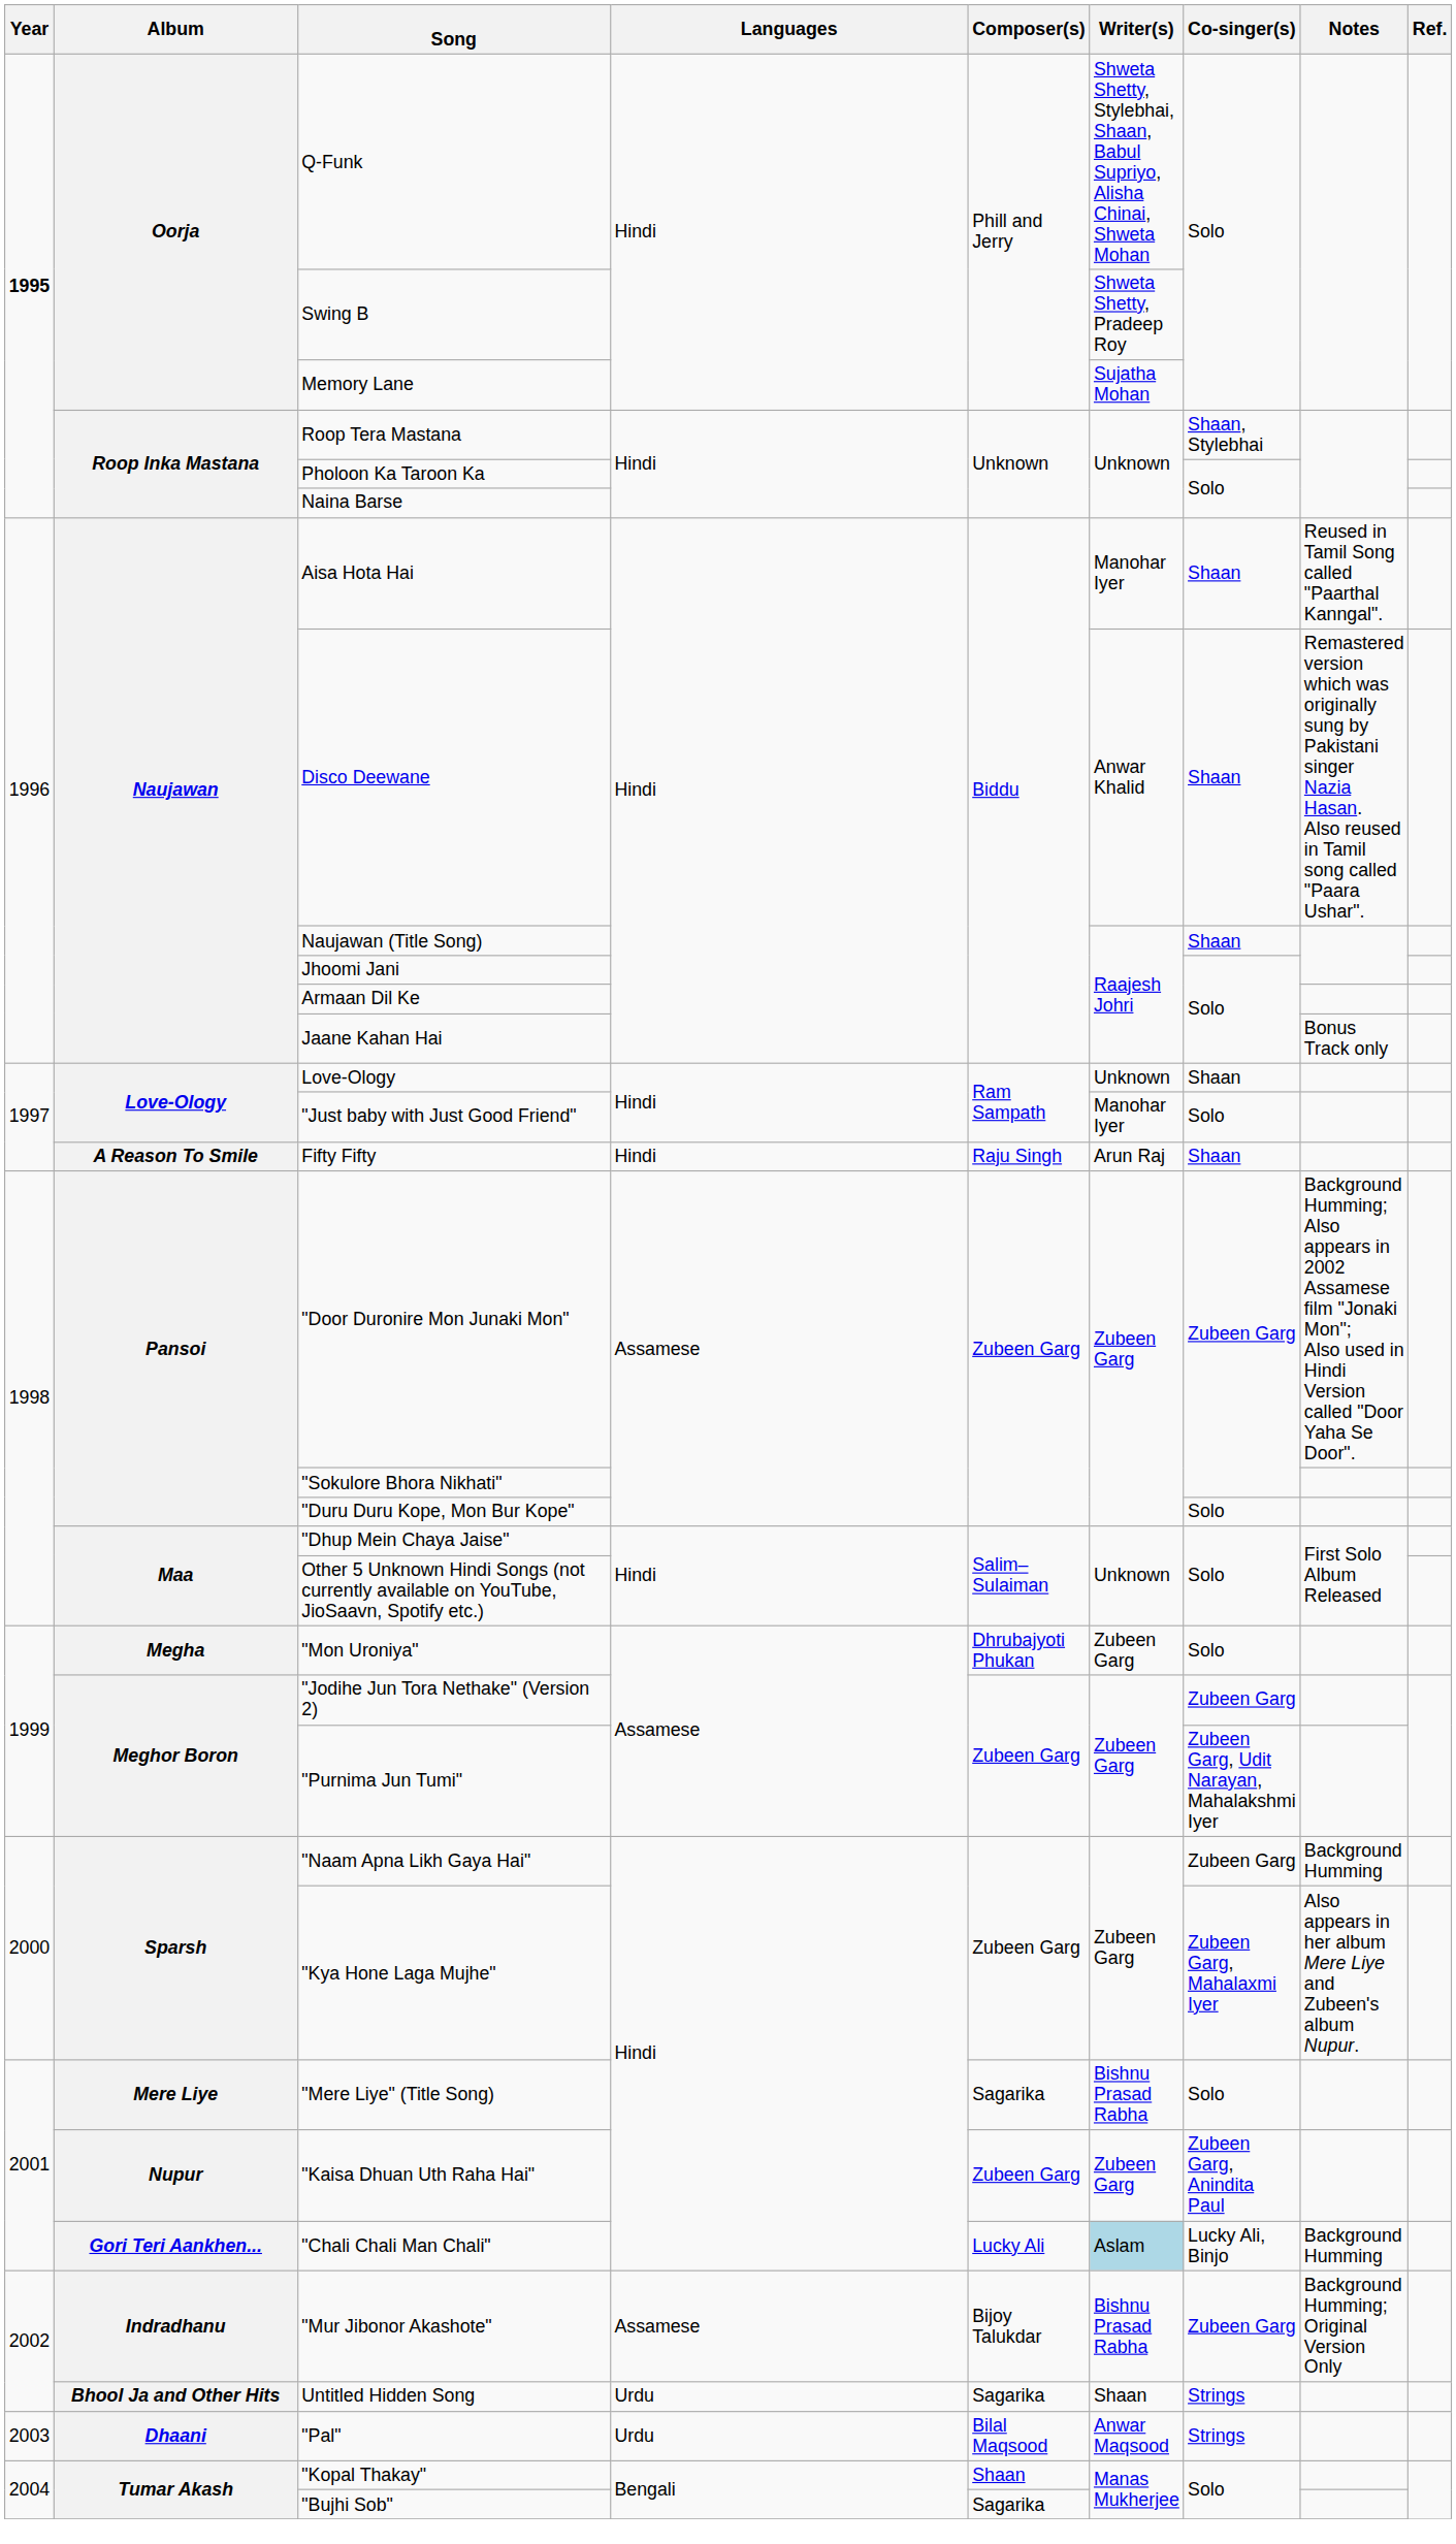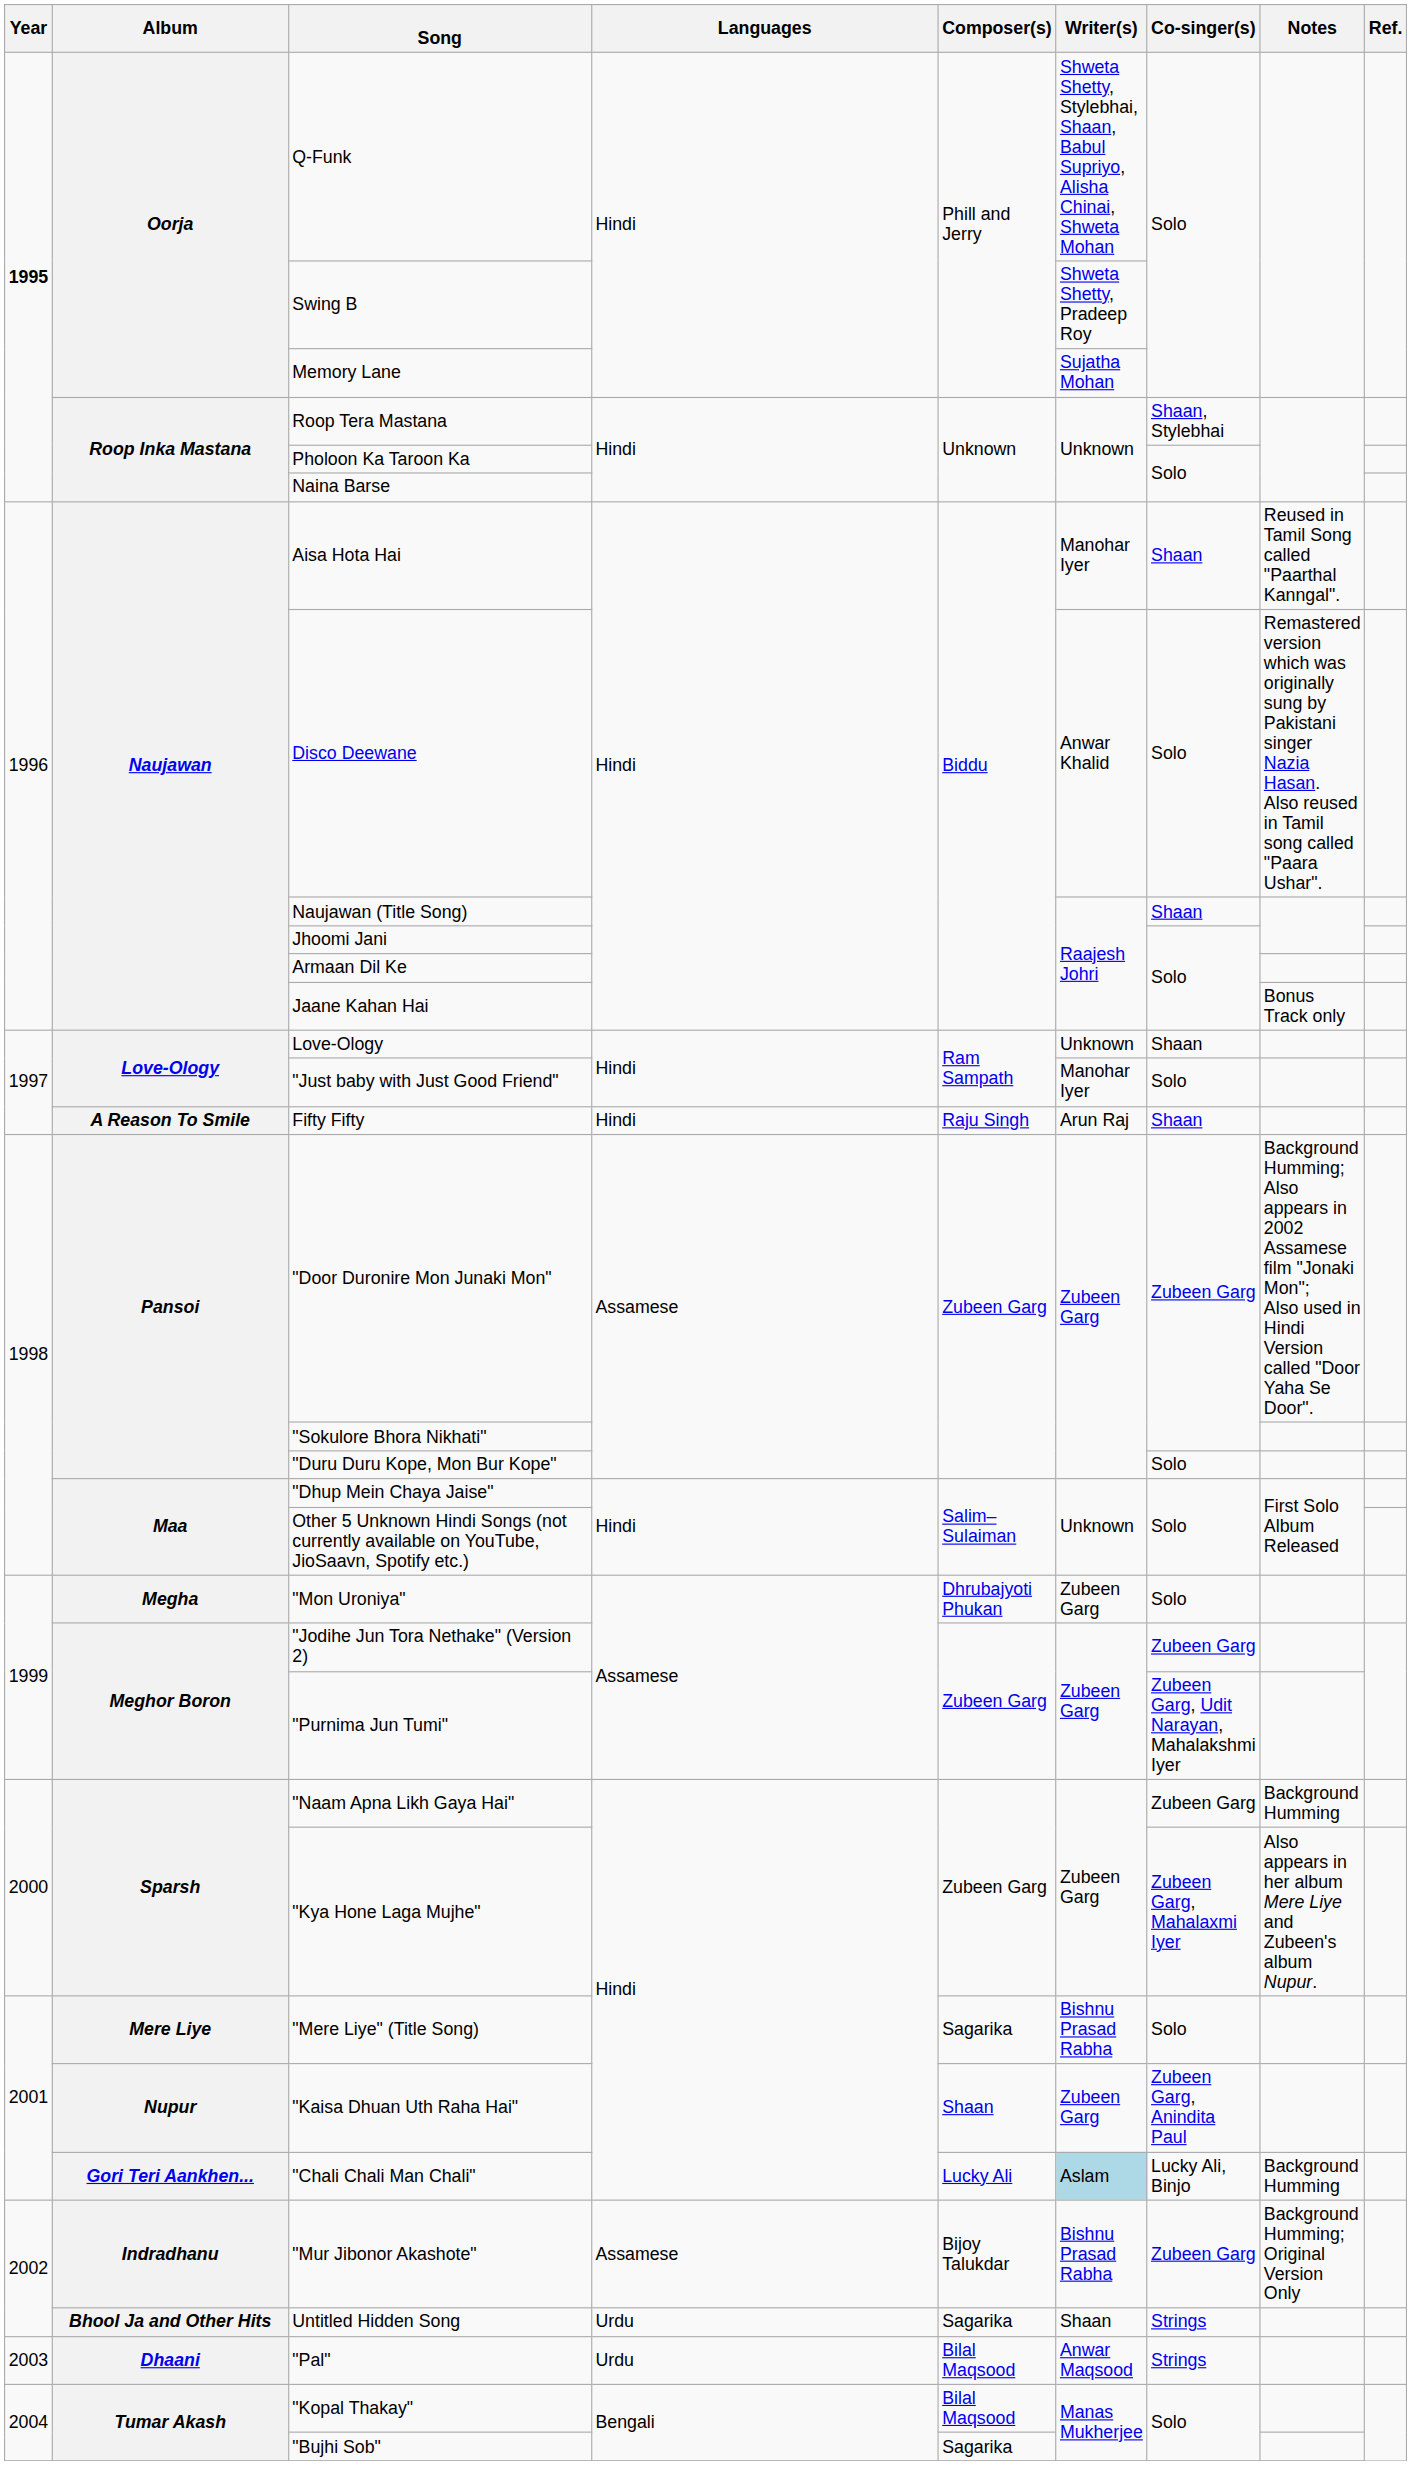 <table class="wikitable plainrowheaders" style="width:100%;">
 <tr>
 <th>Year</th>
 <th scope="col" style="width:25%;">Album</th>
 <th scope="col" style="width:35%;"><br>Song</th>
 <th scope="col" style="width:40%;">Languages</th>
 <th scope="col" style="width:40%;">Composer(s)</th>
 <th scope="col" style="width:25%;">Writer(s)</th>
 <th scope="col" style="width:20%;">Co-singer(s)</th>
 <th scope="col" style="width:20%;">Notes</th>
 <th scope="col" style="width:1%;">Ref.</th>
 </tr>
 <tr>
 <td rowspan="6"><strong>1995</strong></td>
 <th rowspan="3"><em>Oorja</em></th>
 <td>Q-Funk</td>
 <td rowspan="3">Hindi</td>
 <td rowspan="3">Phill and Jerry</td>
 <td><a href='#'>Shweta Shetty</a>, Stylebhai, <a href='#'>Shaan</a>, <a href='#'>Babul Supriyo</a>, <a href='#'>Alisha Chinai</a>, <a href='#'>Shweta Mohan</a></td>
 <td rowspan="3">Solo</td>
 <td rowspan="3"></td>
 </tr>
 <tr>
 <td>Swing B</td>
 <td><a href='#'>Shweta Shetty</a>, Pradeep Roy</td>
 </tr>
 <tr>
 <td>Memory Lane</td>
 <td><a href='#'>Sujatha Mohan</a></td>
 </tr>
 <tr>
 <th rowspan="3"><em>Roop Inka Mastana</em></th>
 <td>Roop Tera Mastana</td>
 <td rowspan="3">Hindi</td>
 <td rowspan="3">Unknown</td>
 <td rowspan="3">Unknown</td>
 <td><a href='#'>Shaan</a>, Stylebhai</td>
 <td rowspan="3"></td>
 <td></td>
 </tr>
 <tr>
 <td>Pholoon Ka Taroon Ka</td>
 <td rowspan="2">Solo</td>
 <td></td>
 </tr>
 <tr>
 <td>Naina Barse</td>
 <td></td>
 </tr>
 <tr>
 <td rowspan="6">1996</td>
 <th rowspan="6"><a href='#'><em>Naujawan</em></a></th>
 <td>Aisa Hota Hai</td>
 <td rowspan="6">Hindi</td>
 <td rowspan="6"><a href='#'>Biddu</a></td>
 <td>Manohar Iyer</td>
 <td><a href='#'>Shaan</a></td>
 <td>Reused in Tamil Song called "Paarthal Kanngal".</td>
 <td></td>
 </tr>
 <tr>
 <td><a href='#'>Disco Deewane</a></td>
 <td>Anwar Khalid</td>
-<td><a href='#'>Shaan</a></td>
+<td>Solo</td>
 <td>Remastered version which was originally sung by Pakistani singer <a href='#'>Nazia Hasan</a>. <br> Also reused in Tamil song called "Paara Ushar".</td>
 <td></td>
 </tr>
 <tr>
 <td>Naujawan (Title Song)</td>
 <td rowspan="4"><a href='#'>Raajesh Johri</a></td>
 <td><a href='#'>Shaan</a></td>
 <td rowspan="2"></td>
 <td></td>
 </tr>
 <tr>
 <td>Jhoomi Jani</td>
 <td rowspan="3">Solo</td>
 <td></td>
 </tr>
 <tr>
 <td>Armaan Dil Ke</td>
 <td></td>
 </tr>
 <tr>
 <td>Jaane Kahan Hai</td>
 <td>Bonus Track only</td>
 <td></td>
 </tr>
 <tr>
 <td rowspan= "3">1997</td>
 <th rowspan="2"><em><a href='#'>Love-Ology</a></em></th>
 <td>Love-Ology</td>
 <td rowspan="2">Hindi</td>
 <td rowspan="2"><a href='#'>Ram Sampath</a></td>
 <td>Unknown</td>
 <td>Shaan</td>
 <td></td>
 <td></td>
 </tr>
 <tr>
 <td>"Just baby with Just Good Friend"</td>
 <td>Manohar Iyer</td>
 <td>Solo</td>
 <td></td>
 <td></td>
 </tr>
 <tr>
 <th><em>A Reason To Smile</em></th>
 <td>Fifty Fifty</td>
 <td>Hindi</td>
 <td><a href='#'>Raju Singh</a></td>
 <td>Arun Raj</td>
 <td><a href='#'>Shaan</a></td>
 <td></td>
 <td></td>
 </tr>
 <tr>
 <td rowspan="5">1998</td>
 <th rowspan="3"><em>Pansoi</em></th>
 <td>"Door Duronire Mon Junaki Mon"</td>
 <td rowspan="3">Assamese</td>
 <td rowspan="3"><a href='#'>Zubeen Garg</a></td>
 <td rowspan="3"><a href='#'>Zubeen Garg</a></td>
 <td rowspan="2"><a href='#'>Zubeen Garg</a></td>
 <td>Background Humming; <br> Also appears in 2002 Assamese film "Jonaki Mon"; <br> Also used in Hindi Version called "Door Yaha Se Door".</td>
 <td></td>
 </tr>
 <tr>
 <td>"Sokulore Bhora Nikhati"</td>
 <td></td>
 <td></td>
 </tr>
 <tr>
 <td>"Duru Duru Kope, Mon Bur Kope"</td>
 <td>Solo</td>
 <td></td>
 <td></td>
 </tr>
 <tr>
 <th rowspan="2"><em>Maa</em></th>
 <td>"Dhup Mein Chaya Jaise"</td>
 <td rowspan="2">Hindi</td>
 <td rowspan="2"><a href='#'>Salim–Sulaiman</a></td>
 <td rowspan="2">Unknown</td>
 <td rowspan="2">Solo</td>
 <td rowspan="2">First Solo Album Released</td>
 <td></td>
 </tr>
 <tr>
 <td>Other 5 Unknown Hindi Songs (not currently available on YouTube, JioSaavn, Spotify etc.)</td>
 <td></td>
 </tr>
 <tr>
 <td rowspan="3">1999</td>
 <th><em>Megha</em></th>
 <td>"Mon Uroniya"</td>
 <td rowspan="3">Assamese</td>
 <td><a href='#'>Dhrubajyoti Phukan</a></td>
 <td>Zubeen Garg</td>
 <td>Solo</td>
 <td></td>
 <td></td>
 </tr>
 <tr>
 <th rowspan="2"><em>Meghor Boron</em></th>
 <td>"Jodihe Jun Tora Nethake" (Version 2)</td>
 <td rowspan="2"><a href='#'>Zubeen Garg</a></td>
 <td rowspan="2"><a href='#'>Zubeen Garg</a></td>
 <td><a href='#'>Zubeen Garg</a></td>
 <td></td>
 <td rowspan="2"></td>
 </tr>
 <tr>
 <td>"Purnima Jun Tumi"</td>
 <td><a href='#'>Zubeen Garg</a>, <a href='#'>Udit Narayan</a>, Mahalakshmi Iyer</td>
 <td></td>
 </tr>
 <tr>
 <td rowspan="2">2000</td>
 <th rowspan="2"><em>Sparsh</em></th>
 <td>"Naam Apna Likh Gaya Hai"</td>
 <td rowspan="5">Hindi</td>
 <td rowspan="2">Zubeen Garg</td>
 <td rowspan="2">Zubeen Garg</td>
 <td>Zubeen Garg</td>
 <td>Background Humming</td>
 <td></td>
 </tr>
 <tr>
 <td>"Kya Hone Laga Mujhe"</td>
 <td><a href='#'>Zubeen Garg</a>, <a href='#'>Mahalaxmi Iyer</a></td>
 <td>Also appears in her album <em>Mere Liye</em> and Zubeen's album <em>Nupur</em>.</td>
 <td></td>
 </tr>
 <tr>
 <td rowspan="3">2001</td>
 <th><em>Mere Liye</em></th>
 <td>"Mere Liye" (Title Song)</td>
 <td>Sagarika</td>
 <td><a href='#'>Bishnu Prasad Rabha</a></td>
 <td>Solo</td>
 <td></td>
 <td></td>
 </tr>
 <tr>
 <th><em>Nupur</em></th>
 <td>"Kaisa Dhuan Uth Raha Hai"</td>
-<td><a href='#'>Zubeen Garg</a></td>
+<td><a href='#'>Shaan</a></td>
 <td><a href='#'>Zubeen Garg</a></td>
 <td><a href='#'>Zubeen Garg</a>, <a href='#'>Anindita Paul</a></td>
 <td></td>
 <td></td>
 </tr>
 <tr>
 <th><em><a href='#'>Gori Teri Aankhen...</a></em></th>
 <td>"Chali Chali Man Chali"</td>
 <td><a href='#'>Lucky Ali</a></td>
 <td style="background: lightblue;">Aslam</td>
 <td>Lucky Ali, Binjo</td>
 <td>Background Humming</td>
 <td></td>
 </tr>
 <tr>
 <td rowspan="2">2002</td>
 <th><em>Indradhanu</em></th>
 <td>"Mur Jibonor Akashote"</td>
 <td>Assamese</td>
 <td>Bijoy Talukdar</td>
 <td><a href='#'>Bishnu Prasad Rabha</a></td>
 <td><a href='#'>Zubeen Garg</a></td>
 <td>Background Humming; Original Version Only</td>
 <td></td>
 </tr>
 <tr>
 <th><em>Bhool Ja and Other Hits</em></th>
 <td>Untitled Hidden Song</td>
 <td>Urdu</td>
 <td>Sagarika</td>
 <td>Shaan</td>
 <td><a href='#'>Strings</a></td>
 <td></td>
 <td></td>
 </tr>
 <tr>
 <td>2003</td>
 <th><em><a href='#'>Dhaani</a></em></th>
 <td>"Pal"</td>
 <td>Urdu</td>
 <td><a href='#'>Bilal Maqsood</a></td>
 <td><a href='#'>Anwar Maqsood</a></td>
 <td><a href='#'>Strings</a></td>
 <td></td>
 <td></td>
 </tr>
 <tr>
 <td rowspan="2">2004</td>
 <th rowspan="2"><em>Tumar Akash</em></th>
 <td>"Kopal Thakay"</td>
 <td rowspan="2">Bengali</td>
-<td><a href='#'>Shaan</a></td>
+<td><a href='#'>Bilal Maqsood</a></td>
 <td rowspan="2"><a href='#'>Manas Mukherjee</a></td>
 <td rowspan="2">Solo</td>
 <td></td>
 </tr>
 <tr>
 <td>"Bujhi Sob"</td>
 <td>Sagarika</td>
 <td></td>
 </tr>
 <tr>
 </tr>
 </table>
